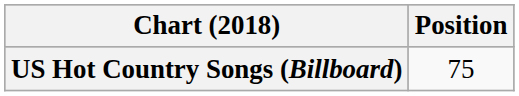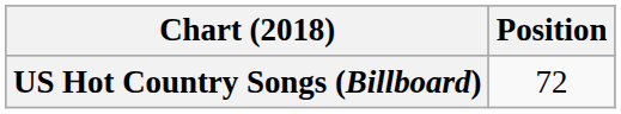 <table class="wikitable plainrowheaders" style="text-align:center">
 <tr>
 <th scope="col">Chart (2018)</th>
 <th scope="col">Position</th>
 </tr>
 <tr>
 <th scope="row">US Hot Country Songs (<em>Billboard</em>)</th>
-<td>75</td>
+<td>72</td>
 </tr>
 </table>
